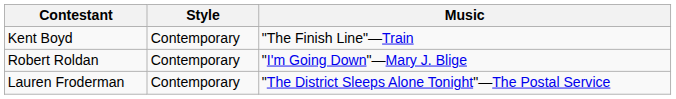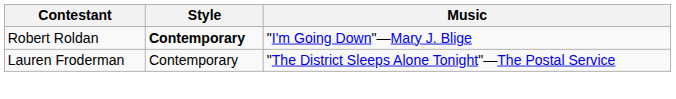 <table class="wikitable" style="width:60%;">
 <tr>
 <th>Contestant</th>
 <th>Style</th>
 <th>Music</th>
 </tr>
 <tr>
-<td>Kent Boyd</td>
-<td>Contemporary</td>
-<td>"The Finish Line"—<a href='#'>Train</a></td>
-</tr>
-<tr>
 <td>Robert Roldan</td>
-<td>Contemporary</td>
+<td><strong>Contemporary</strong></td>
 <td>"<a href='#'>I'm Going Down</a>"—<a href='#'>Mary J. Blige</a></td>
 </tr>
 <tr>
 <td>Lauren Froderman</td>
 <td>Contemporary</td>
 <td>"<a href='#'>The District Sleeps Alone Tonight</a>"—<a href='#'>The Postal Service</a></td>
 </tr>
 </table>
